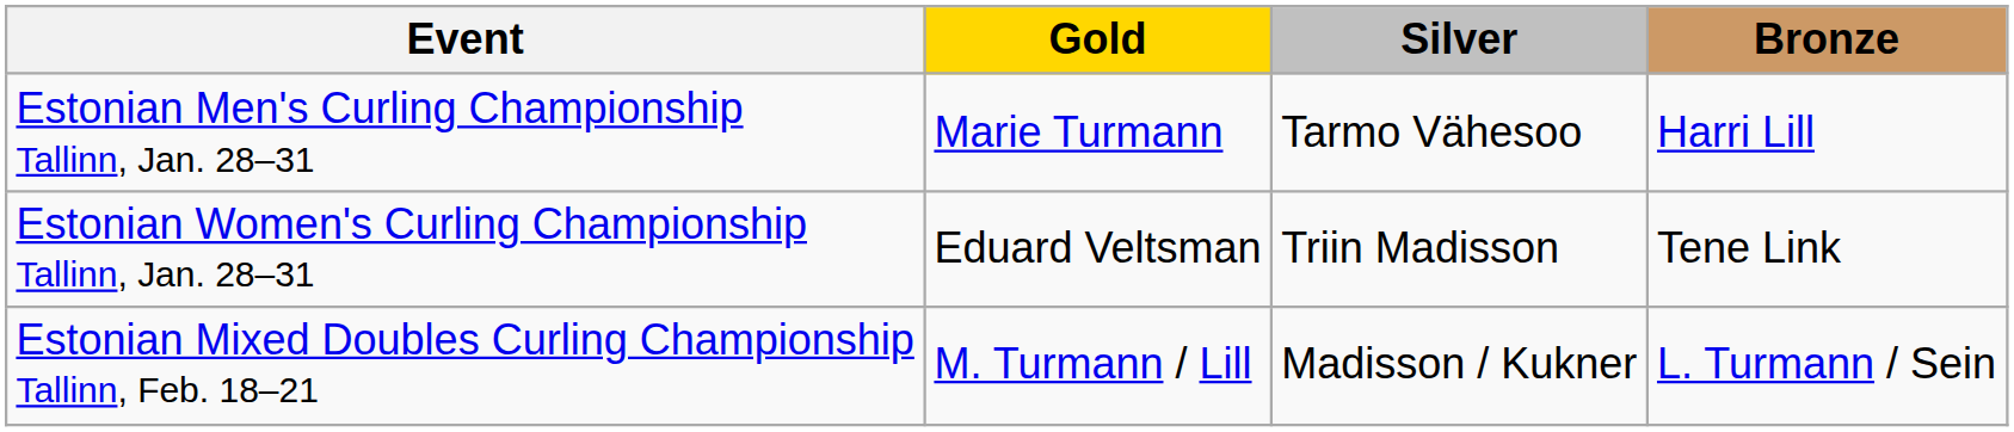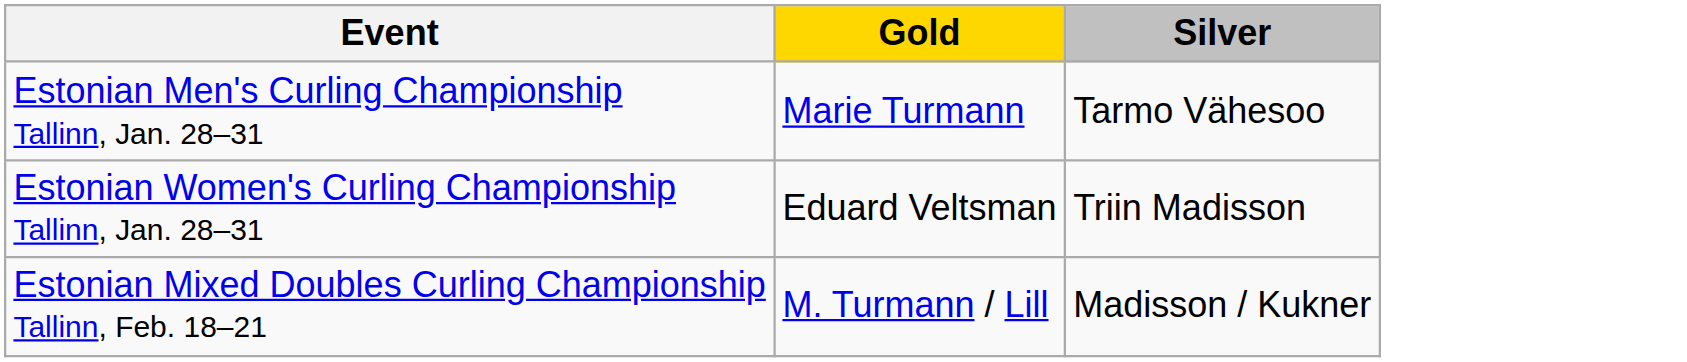 <table class="wikitable">
 <tr>
 <th>Event</th>
 <th style="background:gold">Gold</th>
 <th style="background:silver">Silver</th>
-<th style="background:#cc9966">Bronze</th>
 </tr>
 <tr>
 <td><a href='#'>Estonian Men's Curling Championship</a><br> <small><a href='#'>Tallinn</a>, Jan. 28–31</small></td>
 <td><a href='#'>Marie Turmann</a></td>
 <td>Tarmo Vähesoo</td>
-<td><a href='#'>Harri Lill</a></td>
 </tr>
 <tr>
 <td><a href='#'>Estonian Women's Curling Championship</a><br> <small><a href='#'>Tallinn</a>, Jan. 28–31</small></td>
 <td>Eduard Veltsman</td>
 <td>Triin Madisson</td>
-<td>Tene Link</td>
 </tr>
 <tr>
 <td><a href='#'>Estonian Mixed Doubles Curling Championship</a><br> <small><a href='#'>Tallinn</a>, Feb. 18–21</small></td>
 <td><a href='#'>M. Turmann</a> / <a href='#'>Lill</a></td>
 <td>Madisson / Kukner</td>
-<td><a href='#'>L. Turmann</a> / Sein</td>
 </tr>
 </table>
